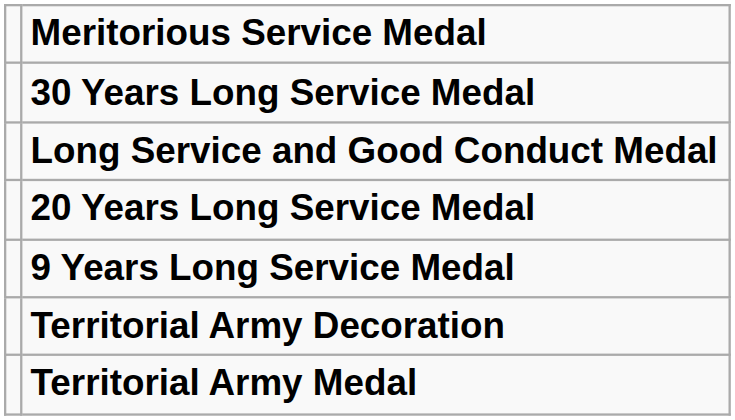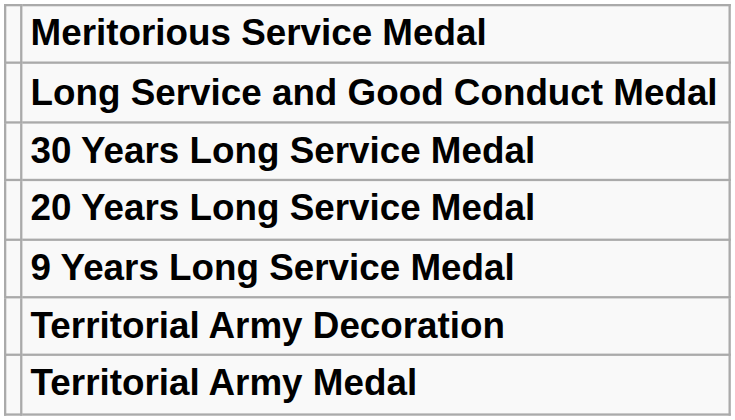 <table class="wikitable">
 <tr>
 <td></td>
 <td width="300"><strong>Meritorious Service Medal</strong></td>
 </tr>
 <tr>
 <td></td>
-<td width="300"><strong>30 Years Long Service Medal</strong></td>
+<td width="300"><strong>Long Service and Good Conduct Medal</strong></td>
 </tr>
 <tr>
 <td></td>
-<td width="300"><strong>Long Service and Good Conduct Medal</strong></td>
+<td width="300"><strong>30 Years Long Service Medal</strong></td>
 </tr>
 <tr>
 <td></td>
 <td width="300"><strong>20 Years Long Service Medal</strong></td>
 </tr>
 <tr>
 <td></td>
 <td width="300"><strong>9 Years Long Service Medal</strong></td>
 </tr>
 <tr>
 <td></td>
 <td width="300"><strong>Territorial Army Decoration</strong></td>
 </tr>
 <tr>
 <td></td>
 <td width="300"><strong>Territorial Army Medal</strong></td>
 </tr>
 </table>
